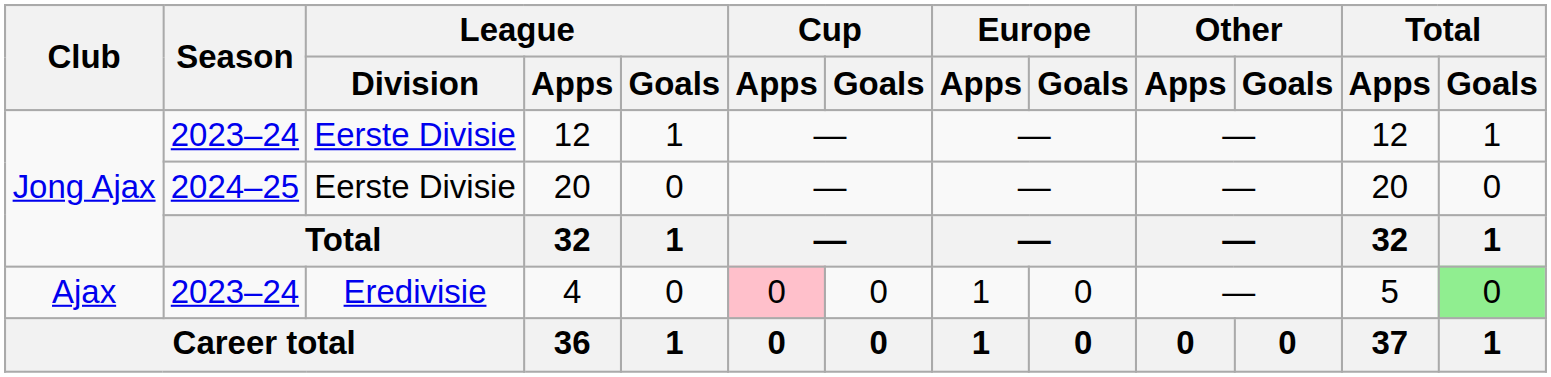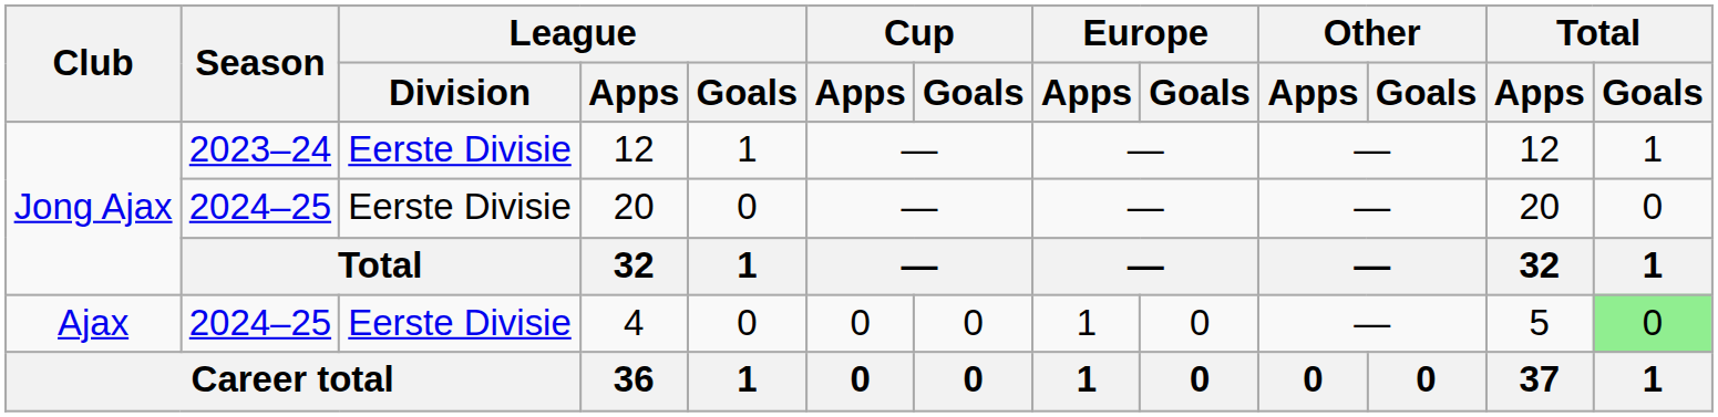 <table class="wikitable" style="text-align:center">
 <tr>
 <th rowspan=2>Club</th>
 <th rowspan=2>Season</th>
 <th colspan=3>League</th>
 <th colspan=2>Cup</th>
 <th colspan=2>Europe</th>
 <th colspan=2>Other</th>
 <th colspan=2>Total</th>
 </tr>
 <tr>
 <th>Division</th>
 <th>Apps</th>
 <th>Goals</th>
 <th>Apps</th>
 <th>Goals</th>
 <th>Apps</th>
 <th>Goals</th>
 <th>Apps</th>
 <th>Goals</th>
 <th>Apps</th>
 <th>Goals</th>
 </tr>
 <tr>
 <td rowspan="3"><a href='#'>Jong Ajax</a></td>
 <td><a href='#'>2023–24</a></td>
 <td><a href='#'>Eerste Divisie</a></td>
 <td>12</td>
 <td>1</td>
 <td colspan="2">—</td>
 <td colspan="2">—</td>
 <td colspan="2">—</td>
 <td>12</td>
 <td>1</td>
 </tr>
 <tr>
 <td><a href='#'>2024–25</a></td>
 <td>Eerste Divisie</td>
 <td>20</td>
 <td>0</td>
 <td colspan="2">—</td>
 <td colspan="2">—</td>
 <td colspan="2">—</td>
 <td>20</td>
 <td>0</td>
 </tr>
 <tr>
 <th colspan="2">Total</th>
 <th>32</th>
 <th>1</th>
 <th colspan="2">—</th>
 <th colspan="2">—</th>
 <th colspan="2">—</th>
 <th>32</th>
 <th>1</th>
 </tr>
 <tr>
 <td><a href='#'>Ajax</a></td>
-<td><a href='#'>2023–24</a></td>
-<td><a href='#'>Eredivisie</a></td>
+<td><a href='#'>2024–25</a></td>
+<td><a href='#'>Eerste Divisie</a></td>
 <td>4</td>
 <td>0</td>
-<td style="background: pink;">0</td>
+<td>0</td>
 <td>0</td>
 <td>1</td>
 <td>0</td>
 <td colspan="2">—</td>
 <td>5</td>
 <td style="background: lightgreen;">0</td>
 </tr>
 <tr>
 <th colspan="3">Career total</th>
 <th>36</th>
 <th>1</th>
 <th>0</th>
 <th>0</th>
 <th>1</th>
 <th>0</th>
 <th>0</th>
 <th>0</th>
 <th>37</th>
 <th>1</th>
 </tr>
 </table>
